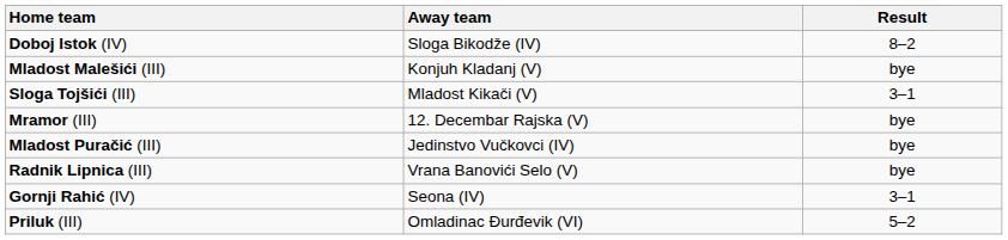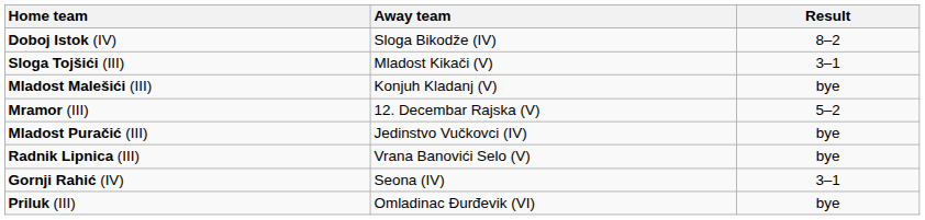 <table class="wikitable" style="width:50%">
 <tr>
 <th style="width:40%; text-align:left">Home team</th>
 <th style="width:40%; text-align:left">Away team</th>
 <th>Result</th>
 </tr>
 <tr>
 <td><strong>Doboj Istok</strong> (IV)</td>
 <td>Sloga Bikodže (IV)</td>
 <td style="text-align:center">8–2</td>
 </tr>
 <tr>
+<td><strong>Sloga Tojšići</strong> (III)</td>
+<td>Mladost Kikači (V)</td>
+<td style="text-align:center">3–1</td>
+</tr>
+<tr>
 <td><strong>Mladost Malešići</strong> (III)</td>
 <td>Konjuh Kladanj (V)</td>
 <td style="text-align:center">bye</td>
 </tr>
 <tr>
-<td><strong>Sloga Tojšići</strong> (III)</td>
-<td>Mladost Kikači (V)</td>
-<td style="text-align:center">3–1</td>
-</tr>
-<tr>
 <td><strong>Mramor</strong> (III)</td>
 <td>12. Decembar Rajska (V)</td>
-<td style="text-align:center">bye</td>
+<td style="text-align:center">5–2</td>
 </tr>
 <tr>
 <td><strong>Mladost Puračić</strong> (III)</td>
 <td>Jedinstvo Vučkovci (IV)</td>
 <td style="text-align:center">bye</td>
 </tr>
 <tr>
 <td><strong>Radnik Lipnica</strong> (III)</td>
 <td>Vrana Banovići Selo (V)</td>
 <td style="text-align:center">bye</td>
 </tr>
 <tr>
 <td><strong>Gornji Rahić</strong> (IV)</td>
 <td>Seona (IV)</td>
 <td style="text-align:center">3–1</td>
 </tr>
 <tr>
 <td><strong>Priluk</strong> (III)</td>
 <td>Omladinac Đurđevik (VI)</td>
-<td style="text-align:center">5–2</td>
+<td style="text-align:center">bye</td>
 </tr>
 </table>
